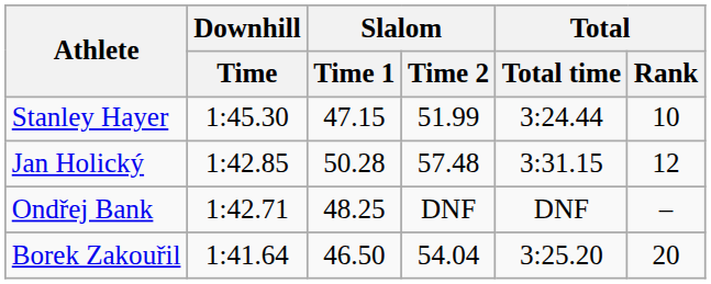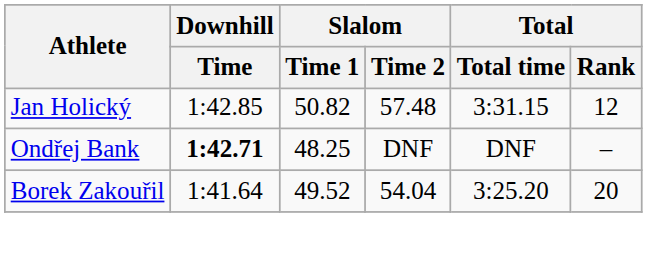 <table class="wikitable" style="font-size:90%">
 <tr>
 <th rowspan="2">Athlete</th>
 <th>Downhill</th>
 <th colspan="2">Slalom</th>
 <th colspan="2">Total</th>
 </tr>
 <tr>
 <th>Time</th>
 <th>Time 1</th>
 <th>Time 2</th>
 <th>Total time</th>
 <th>Rank</th>
 </tr>
 <tr>
-<td><a href='#'>Stanley Hayer</a></td>
-<td align="center">1:45.30</td>
-<td align="center">47.15</td>
-<td align="center">51.99</td>
-<td align="center">3:24.44</td>
-<td align="center">10</td>
-</tr>
-<tr>
 <td><a href='#'>Jan Holický</a></td>
 <td align="center">1:42.85</td>
-<td align="center">50.28</td>
+<td align="center">50.82</td>
 <td align="center">57.48</td>
 <td align="center">3:31.15</td>
 <td align="center">12</td>
 </tr>
 <tr>
 <td><a href='#'>Ondřej Bank</a></td>
-<td align="center">1:42.71</td>
+<td align="center"><strong>1:42.71</strong></td>
 <td align="center">48.25</td>
 <td align="center">DNF</td>
 <td align="center">DNF</td>
 <td align="center">–</td>
 </tr>
 <tr>
 <td><a href='#'>Borek Zakouřil</a></td>
 <td align="center">1:41.64</td>
-<td align="center">46.50</td>
+<td align="center">49.52</td>
 <td align="center">54.04</td>
 <td align="center">3:25.20</td>
 <td align="center">20</td>
 </tr>
 </table>
